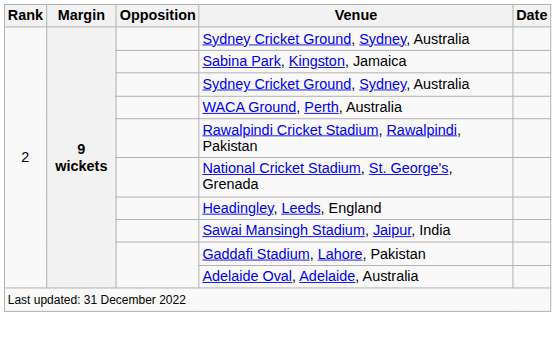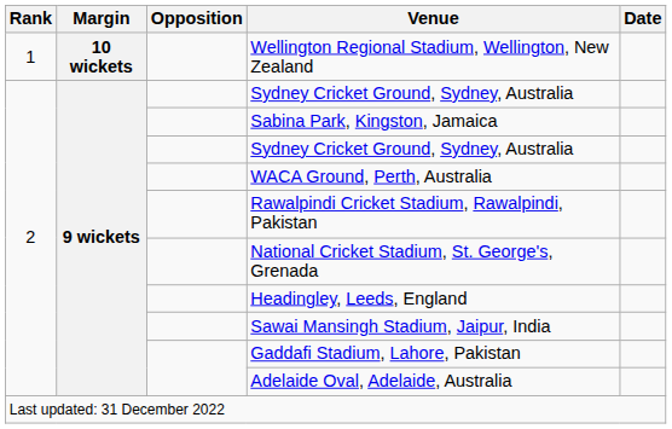 <table class="wikitable plainrowheaders sortable">
 <tr>
 <th scope=col>Rank</th>
 <th scope=col>Margin</th>
 <th scope=col>Opposition</th>
 <th scope=col>Venue</th>
 <th scope=col>Date</th>
+</tr>
+<tr>
+<td align=center>1</td>
+<th scope=row style=text-align:center;>10 wickets</th>
+<td></td>
+<td><a href='#'>Wellington Regional Stadium</a>, <a href='#'>Wellington</a>, New Zealand</td>
+<td><a href='#'></a></td>
 </tr>
 <tr>
 <td align=center rowspan=10>2</td>
 <th scope=row style=text-align:center; rowspan=10>9 wickets</th>
 <td></td>
 <td><a href='#'>Sydney Cricket Ground</a>, <a href='#'>Sydney</a>, Australia</td>
 <td><a href='#'></a></td>
 </tr>
 <tr>
 <td></td>
 <td><a href='#'>Sabina Park</a>, <a href='#'>Kingston</a>, Jamaica</td>
 <td><a href='#'></a></td>
 </tr>
 <tr>
 <td></td>
 <td><a href='#'>Sydney Cricket Ground</a>, <a href='#'>Sydney</a>, Australia</td>
 <td><a href='#'></a></td>
 </tr>
 <tr>
 <td></td>
 <td><a href='#'>WACA Ground</a>, <a href='#'>Perth</a>, Australia</td>
 <td><a href='#'></a></td>
 </tr>
 <tr>
 <td></td>
 <td><a href='#'>Rawalpindi Cricket Stadium</a>, <a href='#'>Rawalpindi</a>, Pakistan</td>
 <td><a href='#'></a></td>
 </tr>
 <tr>
 <td></td>
 <td><a href='#'>National Cricket Stadium</a>, <a href='#'>St. George's</a>, Grenada</td>
 <td><a href='#'></a></td>
 </tr>
 <tr>
 <td></td>
 <td><a href='#'>Headingley</a>, <a href='#'>Leeds</a>, England</td>
 <td><a href='#'></a></td>
 </tr>
 <tr>
 <td></td>
 <td><a href='#'>Sawai Mansingh Stadium</a>, <a href='#'>Jaipur</a>, India</td>
 <td><a href='#'></a></td>
 </tr>
 <tr>
 <td rowspan=2></td>
 <td><a href='#'>Gaddafi Stadium</a>, <a href='#'>Lahore</a>, Pakistan</td>
 <td><a href='#'></a></td>
 </tr>
 <tr>
 <td><a href='#'>Adelaide Oval</a>, <a href='#'>Adelaide</a>, Australia</td>
 <td><a href='#'></a></td>
 </tr>
 <tr class=sortbottom>
 <td colspan=5><small>Last updated: 31 December 2022</small></td>
 </tr>
 </table>
